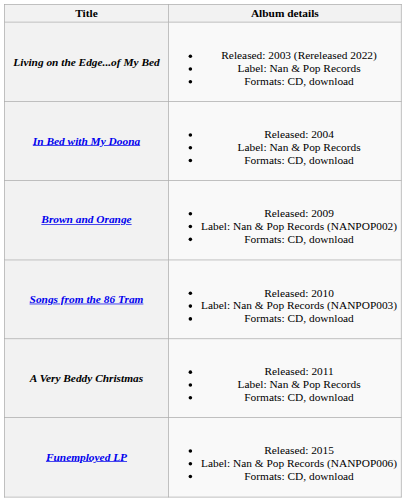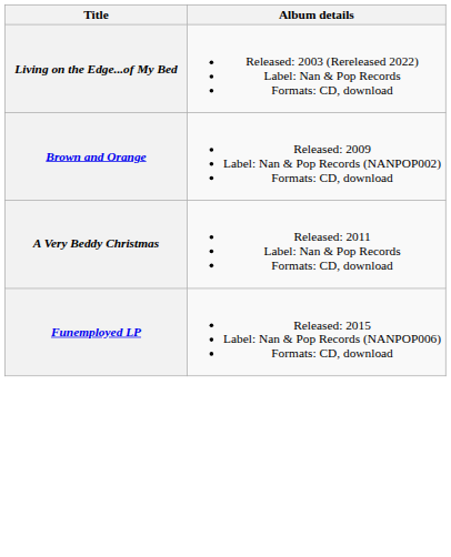 <table class="wikitable plainrowheaders" style="text-align:center;">
 <tr>
 <th scope="col" rowspan="1" style="width:14em;">Title</th>
 <th scope="col" rowspan="1" style="width:20em;">Album details</th>
 </tr>
 <tr>
 <th scope="row"><em>Living on the Edge...of My Bed</em></th>
 <td><br><ul><li>Released: 2003 (Rereleased 2022)</li><li>Label: Nan & Pop Records</li><li>Formats: CD, download</li></ul></td>
 </tr>
 <tr>
-<th scope="row"><em><a href='#'>In Bed with My Doona</a></em></th>
-<td><br><ul><li>Released: 2004</li><li>Label: Nan & Pop Records</li><li>Formats: CD, download</li></ul></td>
-</tr>
-<tr>
 <th scope="row"><em><a href='#'>Brown and Orange</a></em></th>
 <td><br><ul><li>Released: 2009</li><li>Label: Nan & Pop Records (NANPOP002)</li><li>Formats: CD, download</li></ul></td>
-</tr>
-<tr>
-<th scope="row"><em><a href='#'>Songs from the 86 Tram</a></em></th>
-<td><br><ul><li>Released: 2010</li><li>Label: Nan & Pop Records (NANPOP003)</li><li>Formats: CD, download</li></ul></td>
 </tr>
 <tr>
 <th scope="row"><em>A Very Beddy Christmas</em></th>
 <td><br><ul><li>Released: 2011</li><li>Label: Nan & Pop Records</li><li>Formats: CD, download</li></ul></td>
 </tr>
 <tr>
 <th scope="row"><em><a href='#'>Funemployed LP</a></em></th>
 <td><br><ul><li>Released: 2015</li><li>Label: Nan & Pop Records (NANPOP006)</li><li>Formats: CD, download</li></ul></td>
 </tr>
 </table>
